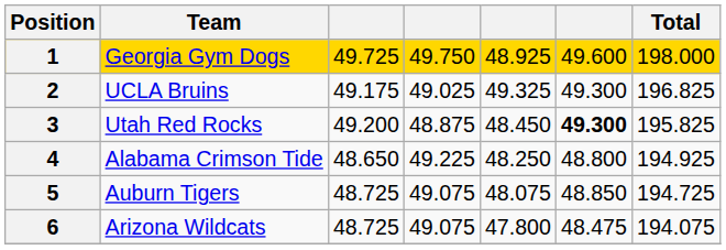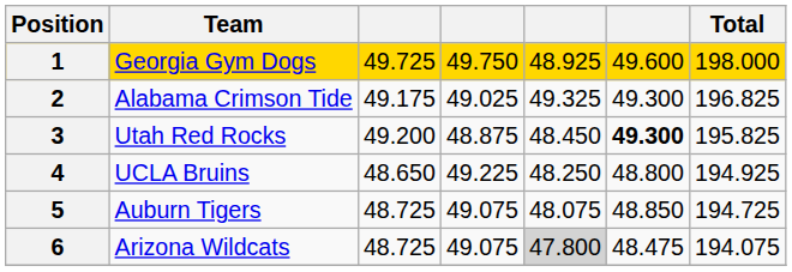 <table class="wikitable sortable" style="text-align:center; font-size:95%">
 <tr>
 <th scope=col>Position</th>
 <th scope=col>Team</th>
 <th scope=col></th>
 <th scope=col></th>
 <th scope=col></th>
 <th scope=col></th>
 <th scope=col>Total</th>
 </tr>
 <tr bgcolor=gold>
 <th scope=row>1</th>
 <td align=left><a href='#'>Georgia Gym Dogs</a></td>
 <td>49.725</td>
 <td>49.750</td>
 <td>48.925</td>
 <td>49.600</td>
 <td>198.000</td>
 </tr>
 <tr>
 <th scope=row>2</th>
-<td align=left><a href='#'>UCLA Bruins</a></td>
+<td align=left><a href='#'>Alabama Crimson Tide</a></td>
 <td>49.175</td>
 <td>49.025</td>
 <td>49.325</td>
 <td>49.300</td>
 <td>196.825</td>
 </tr>
 <tr>
 <th scope=row>3</th>
 <td align=left><a href='#'>Utah Red Rocks</a></td>
 <td>49.200</td>
 <td>48.875</td>
 <td>48.450</td>
 <td><strong>49.300</strong></td>
 <td>195.825</td>
 </tr>
 <tr>
 <th scope=row>4</th>
-<td align=left><a href='#'>Alabama Crimson Tide</a></td>
+<td align=left><a href='#'>UCLA Bruins</a></td>
 <td>48.650</td>
 <td>49.225</td>
 <td>48.250</td>
 <td>48.800</td>
 <td>194.925</td>
 </tr>
 <tr>
 <th scope=row>5</th>
 <td align=left><a href='#'>Auburn Tigers</a></td>
 <td>48.725</td>
 <td>49.075</td>
 <td>48.075</td>
 <td>48.850</td>
 <td>194.725</td>
 </tr>
 <tr>
 <th scope=row>6</th>
 <td align=left><a href='#'>Arizona Wildcats</a></td>
 <td>48.725</td>
 <td>49.075</td>
-<td>47.800</td>
+<td style="background: lightgrey;">47.800</td>
 <td>48.475</td>
 <td>194.075</td>
 </tr>
 <tr>
 </tr>
 </table>
